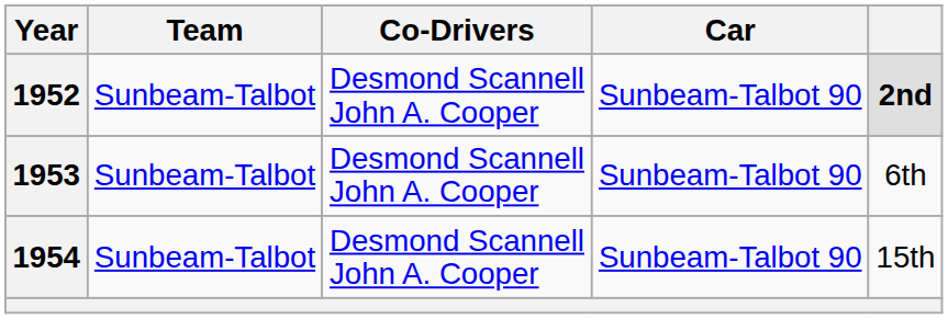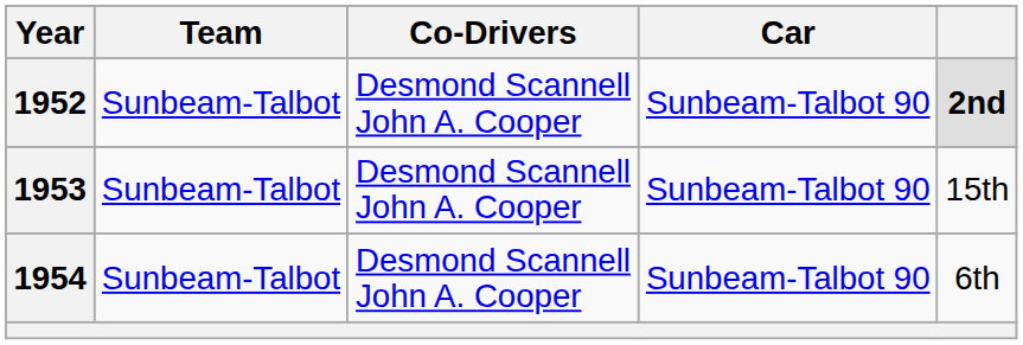 <table class="wikitable" style="text-align:center; font-size:90%">
 <tr>
 <th>Year</th>
 <th>Team</th>
 <th>Co-Drivers</th>
 <th>Car</th>
 <th></th>
 </tr>
 <tr>
 <th>1952</th>
 <td align="left"> <a href='#'>Sunbeam-Talbot</a></td>
 <td align="left"> <a href='#'>Desmond Scannell</a><br> <a href='#'>John A. Cooper</a></td>
 <td align="left"><a href='#'>Sunbeam-Talbot 90</a></td>
 <td style="background:#DFDFDF"><strong>2nd</strong></td>
 </tr>
 <tr>
 <th>1953</th>
 <td align="left"> <a href='#'>Sunbeam-Talbot</a></td>
 <td align="left"> <a href='#'>Desmond Scannell</a><br> <a href='#'>John A. Cooper</a></td>
 <td align="left"><a href='#'>Sunbeam-Talbot 90</a></td>
-<td>6th</td>
+<td>15th</td>
 </tr>
 <tr>
 <th>1954</th>
 <td align="left"> <a href='#'>Sunbeam-Talbot</a></td>
 <td align="left"> <a href='#'>Desmond Scannell</a><br> <a href='#'>John A. Cooper</a></td>
 <td align="left"><a href='#'>Sunbeam-Talbot 90</a></td>
-<td>15th</td>
+<td>6th</td>
 </tr>
 <tr>
 <th colspan="5"></th>
 </tr>
 </table>
